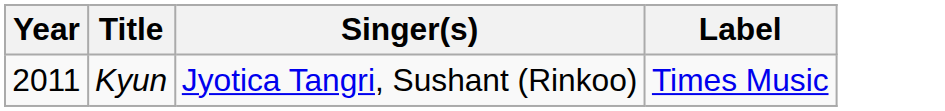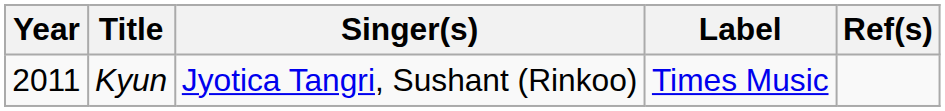 <table class="wikitable">
 <tr>
 <th>Year</th>
 <th>Title</th>
 <th>Singer(s)</th>
 <th>Label</th>
+<th>Ref(s)</th>
 </tr>
 <tr>
 <td>2011</td>
 <td><em>Kyun</em></td>
 <td><a href='#'>Jyotica Tangri</a>, Sushant (Rinkoo)</td>
 <td><a href='#'>Times Music</a></td>
+<td></td>
 </tr>
 </table>
